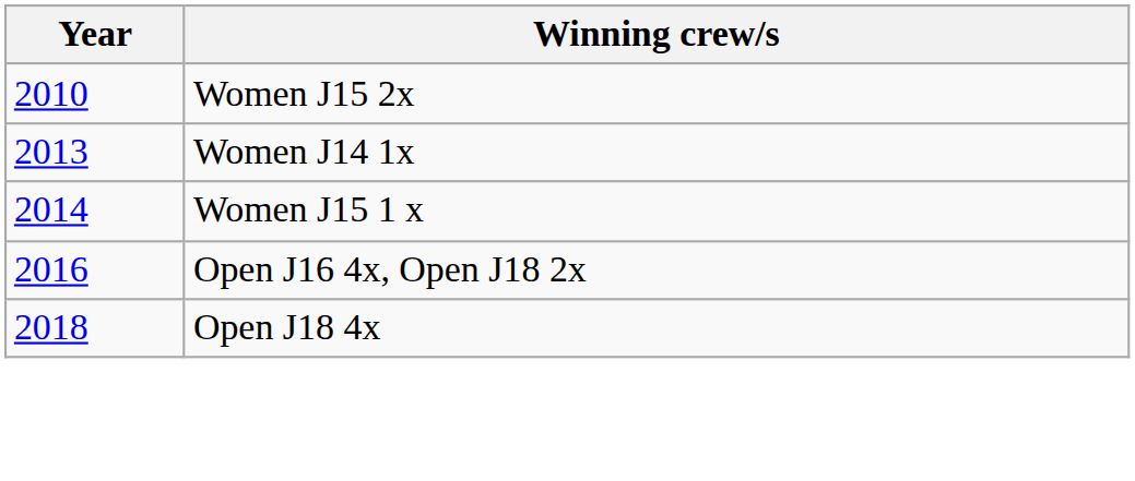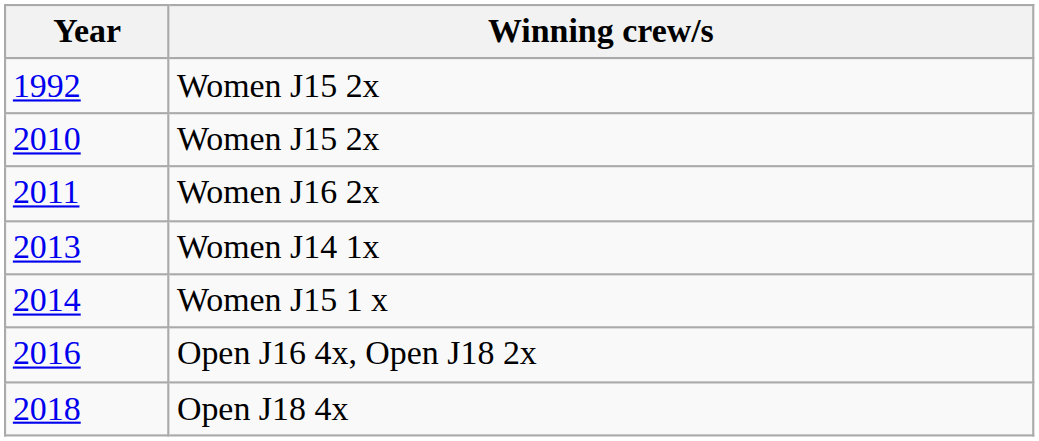 <table class="wikitable">
 <tr>
 <th width=70>Year</th>
 <th width=400>Winning crew/s</th>
 </tr>
 <tr>
+<td><a href='#'>1992</a></td>
+<td>Women J15 2x </td>
+</tr>
+<tr>
 <td><a href='#'>2010</a></td>
 <td>Women J15 2x </td>
+</tr>
+<tr>
+<td><a href='#'>2011</a></td>
+<td>Women J16 2x </td>
 </tr>
 <tr>
 <td><a href='#'>2013</a></td>
 <td>Women J14 1x </td>
 </tr>
 <tr>
 <td><a href='#'>2014</a></td>
 <td>Women J15 1 x</td>
 </tr>
 <tr>
 <td><a href='#'>2016</a></td>
 <td>Open J16 4x, Open J18 2x </td>
 </tr>
 <tr>
 <td><a href='#'>2018</a></td>
 <td>Open J18 4x </td>
 </tr>
 </table>
